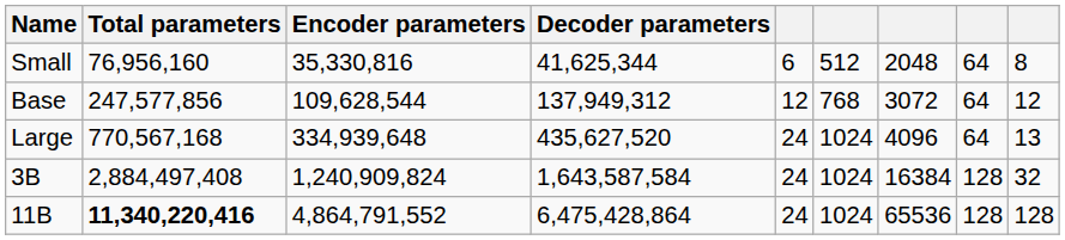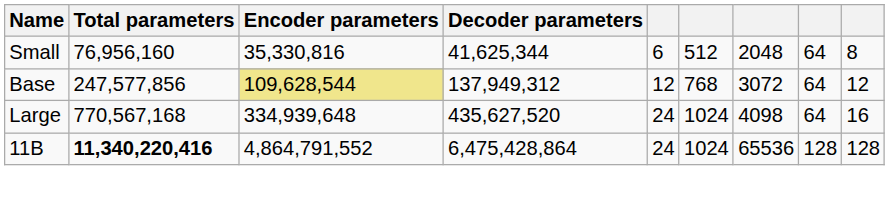 <table class="wikitable sortable">
 <tr>
 <th>Name</th>
 <th>Total parameters</th>
 <th>Encoder parameters</th>
 <th>Decoder parameters</th>
 <th></th>
 <th></th>
 <th></th>
 <th></th>
 <th></th>
 </tr>
 <tr>
 <td>Small</td>
 <td>76,956,160</td>
 <td>35,330,816</td>
 <td>41,625,344</td>
 <td>6</td>
 <td>512</td>
 <td>2048</td>
 <td>64</td>
 <td>8</td>
 </tr>
 <tr>
 <td>Base</td>
 <td>247,577,856</td>
-<td>109,628,544</td>
+<td style="background: khaki;">109,628,544</td>
 <td>137,949,312</td>
 <td>12</td>
 <td>768</td>
 <td>3072</td>
 <td>64</td>
 <td>12</td>
 </tr>
 <tr>
 <td>Large</td>
 <td>770,567,168</td>
 <td>334,939,648</td>
 <td>435,627,520</td>
 <td>24</td>
 <td>1024</td>
-<td>4096</td>
+<td>4098</td>
 <td>64</td>
-<td>13</td>
-</tr>
-<tr>
-<td>3B</td>
-<td>2,884,497,408</td>
-<td>1,240,909,824</td>
-<td>1,643,587,584</td>
-<td>24</td>
-<td>1024</td>
-<td>16384</td>
-<td>128</td>
-<td>32</td>
+<td>16</td>
 </tr>
 <tr>
 <td>11B</td>
 <td><strong>11,340,220,416</strong></td>
 <td>4,864,791,552</td>
 <td>6,475,428,864</td>
 <td>24</td>
 <td>1024</td>
 <td>65536</td>
 <td>128</td>
 <td>128</td>
 </tr>
 </table>
